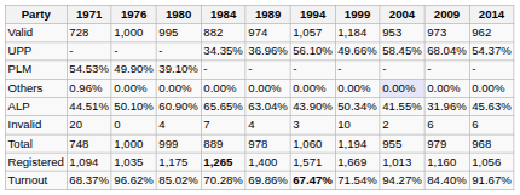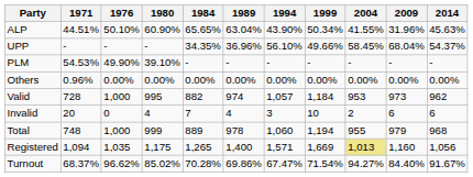 <table class="wikitable">
 <tr>
 <th>Party</th>
 <th>1971</th>
 <th>1976</th>
 <th>1980</th>
 <th>1984</th>
 <th>1989</th>
 <th>1994</th>
 <th>1999</th>
 <th>2004</th>
 <th>2009</th>
 <th>2014</th>
 </tr>
 <tr>
-<td>Valid</td>
-<td>728</td>
-<td>1,000</td>
-<td>995</td>
-<td>882</td>
-<td>974</td>
-<td>1,057</td>
-<td>1,184</td>
-<td>953</td>
-<td>973</td>
-<td>962</td>
+<td>ALP</td>
+<td>44.51%</td>
+<td>50.10%</td>
+<td>60.90%</td>
+<td>65.65%</td>
+<td>63.04%</td>
+<td>43.90%</td>
+<td>50.34%</td>
+<td>41.55%</td>
+<td>31.96%</td>
+<td>45.63%</td>
 </tr>
 <tr>
 <td>UPP</td>
 <td>-</td>
 <td>-</td>
 <td>-</td>
 <td>34.35%</td>
 <td>36.96%</td>
 <td>56.10%</td>
 <td>49.66%</td>
 <td>58.45%</td>
 <td>68.04%</td>
 <td>54.37%</td>
 </tr>
 <tr>
 <td>PLM</td>
 <td>54.53%</td>
 <td>49.90%</td>
 <td>39.10%</td>
 <td>-</td>
 <td>-</td>
 <td>-</td>
 <td>-</td>
 <td>-</td>
 <td>-</td>
 <td>-</td>
 </tr>
 <tr>
 <td>Others</td>
 <td>0.96%</td>
 <td>0.00%</td>
 <td>0.00%</td>
 <td>0.00%</td>
 <td>0.00%</td>
 <td>0.00%</td>
 <td>0.00%</td>
-<td style="background: lavender;">0.00%</td>
+<td>0.00%</td>
 <td>0.00%</td>
 <td>0.00%</td>
 </tr>
 <tr>
-<td>ALP</td>
-<td>44.51%</td>
-<td>50.10%</td>
-<td>60.90%</td>
-<td>65.65%</td>
-<td>63.04%</td>
-<td>43.90%</td>
-<td>50.34%</td>
-<td>41.55%</td>
-<td>31.96%</td>
-<td>45.63%</td>
+<td>Valid</td>
+<td>728</td>
+<td>1,000</td>
+<td>995</td>
+<td>882</td>
+<td>974</td>
+<td>1,057</td>
+<td>1,184</td>
+<td>953</td>
+<td>973</td>
+<td>962</td>
 </tr>
 <tr>
 <td>Invalid</td>
 <td>20</td>
 <td>0</td>
 <td>4</td>
 <td>7</td>
 <td>4</td>
 <td>3</td>
 <td>10</td>
 <td>2</td>
 <td>6</td>
 <td>6</td>
 </tr>
 <tr>
 <td>Total</td>
 <td>748</td>
 <td>1,000</td>
 <td>999</td>
 <td>889</td>
 <td>978</td>
 <td>1,060</td>
 <td>1,194</td>
 <td>955</td>
 <td>979</td>
 <td>968</td>
 </tr>
 <tr>
 <td>Registered</td>
 <td>1,094</td>
 <td>1,035</td>
 <td>1,175</td>
-<td><strong>1,265</strong></td>
+<td>1,265</td>
 <td>1,400</td>
 <td>1,571</td>
 <td>1,669</td>
-<td>1,013</td>
+<td style="background: khaki;">1,013</td>
 <td>1,160</td>
 <td>1,056</td>
 </tr>
 <tr>
 <td>Turnout</td>
 <td>68.37%</td>
 <td>96.62%</td>
 <td>85.02%</td>
 <td>70.28%</td>
 <td>69.86%</td>
-<td><strong>67.47%</strong></td>
+<td>67.47%</td>
 <td>71.54%</td>
 <td>94.27%</td>
 <td>84.40%</td>
 <td>91.67%</td>
 </tr>
 </table>
